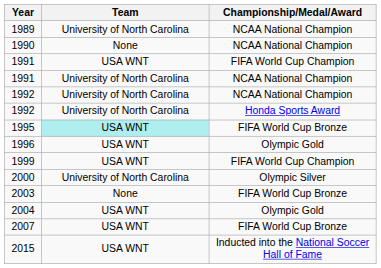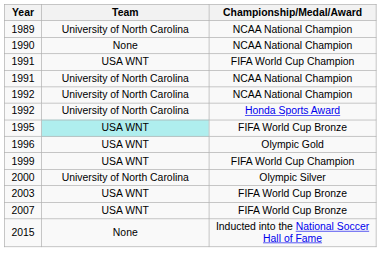 <table class="wikitable">
 <tr>
 <th width="50px">Year</th>
 <th width="250px">Team</th>
 <th width="250px">Championship/Medal/Award</th>
 </tr>
 <tr align="center">
 <td>1989</td>
 <td>University of North Carolina</td>
 <td>NCAA National Champion</td>
 </tr>
 <tr align="center">
 <td>1990</td>
 <td>None</td>
 <td>NCAA National Champion</td>
 </tr>
 <tr align="center">
 <td>1991</td>
 <td>USA WNT</td>
 <td>FIFA World Cup Champion</td>
 </tr>
 <tr align="center">
 <td>1991</td>
 <td>University of North Carolina</td>
 <td>NCAA National Champion</td>
 </tr>
 <tr align="center">
 <td>1992</td>
 <td>University of North Carolina</td>
 <td>NCAA National Champion</td>
 </tr>
 <tr align="center">
 <td>1992</td>
 <td>University of North Carolina</td>
 <td><a href='#'>Honda Sports Award</a></td>
 </tr>
 <tr align="center">
 <td>1995</td>
 <td style="background: paleturquoise;">USA WNT</td>
 <td>FIFA World Cup Bronze</td>
 </tr>
 <tr align="center">
 <td>1996</td>
 <td>USA WNT</td>
 <td>Olympic Gold</td>
 </tr>
 <tr align="center">
 <td>1999</td>
 <td>USA WNT</td>
 <td>FIFA World Cup Champion</td>
 </tr>
 <tr align="center">
 <td>2000</td>
 <td>University of North Carolina</td>
 <td>Olympic Silver</td>
 </tr>
 <tr align="center">
 <td>2003</td>
-<td>None</td>
+<td>USA WNT</td>
 <td>FIFA World Cup Bronze</td>
-</tr>
-<tr align="center">
-<td>2004</td>
-<td>USA WNT</td>
-<td>Olympic Gold</td>
 </tr>
 <tr align="center">
 <td>2007</td>
 <td>USA WNT</td>
 <td>FIFA World Cup Bronze</td>
 </tr>
 <tr align="center">
 <td>2015</td>
-<td>USA WNT</td>
+<td>None</td>
 <td>Inducted into the <a href='#'>National Soccer Hall of Fame</a></td>
 </tr>
 </table>
